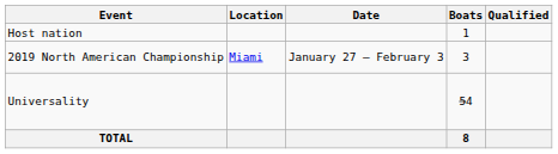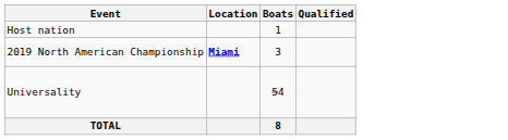 <table class="wikitable">
 <tr>
 <th>Event</th>
 <th>Location</th>
-<th>Date</th>
 <th>Boats</th>
 <th>Qualified</th>
 </tr>
 <tr>
 <td>Host nation</td>
 <td></td>
-<td></td>
 <td align="center">1</td>
 <td></td>
 </tr>
 <tr>
 <td>2019 North American Championship</td>
-<td> <a href='#'>Miami</a></td>
-<td>January 27 – February 3</td>
+<td><strong> <a href='#'>Miami</a></strong></td>
 <td align="center">3</td>
 <td><br><br></td>
 </tr>
 <tr>
 <td>Universality</td>
-<td></td>
 <td></td>
 <td align="center"><s>5</s>4</td>
 <td><br><br><br> <s></s><br></td>
 </tr>
 <tr>
 <th>TOTAL</th>
 <th></th>
-<th></th>
 <th>8</th>
 <th></th>
 </tr>
 </table>
